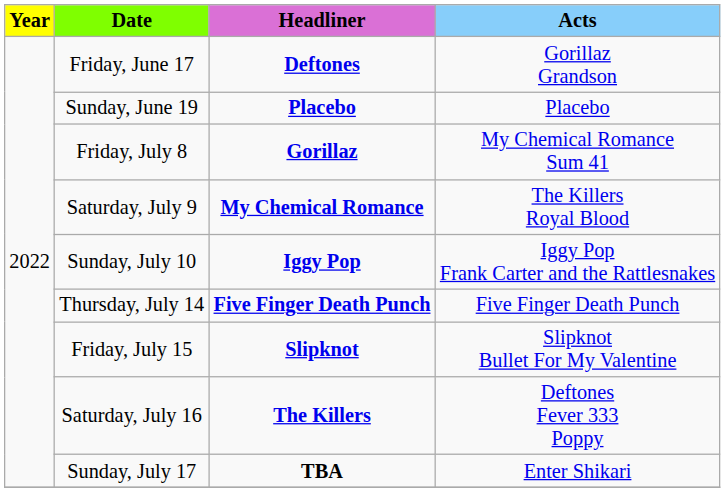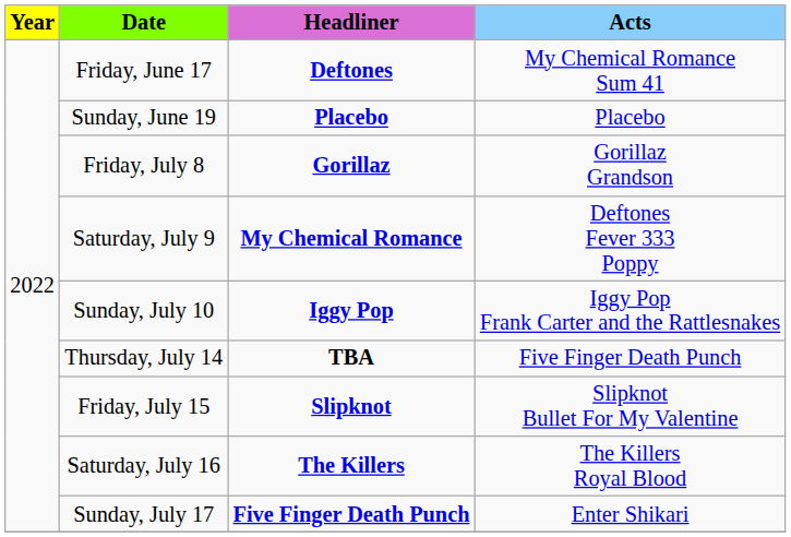 <table class="wikitable">
 <tr>
 <th style="background:#FFFF00">Year</th>
 <th style="background:#7FFF00">Date</th>
 <th style="background:#DA70D6">Headliner</th>
 <th style="background:#87CEFA">Acts</th>
 </tr>
 <tr align="center">
 <td rowspan="9">2022</td>
 <td>Friday, June 17</td>
 <td><strong><a href='#'>Deftones</a></strong></td>
-<td><a href='#'>Gorillaz</a><br><a href='#'>Grandson</a></td>
+<td><a href='#'>My Chemical Romance</a><br><a href='#'>Sum 41</a></td>
 </tr>
 <tr align="center">
 <td>Sunday, June 19</td>
 <td><strong><a href='#'>Placebo</a></strong></td>
 <td><a href='#'>Placebo</a></td>
 </tr>
 <tr align="center">
 <td>Friday, July 8</td>
 <td><strong><a href='#'>Gorillaz</a></strong></td>
-<td><a href='#'>My Chemical Romance</a><br><a href='#'>Sum 41</a></td>
+<td><a href='#'>Gorillaz</a><br><a href='#'>Grandson</a></td>
 </tr>
 <tr align="center">
 <td>Saturday, July 9</td>
 <td><strong><a href='#'>My Chemical Romance</a></strong></td>
-<td><a href='#'>The Killers</a><br><a href='#'>Royal Blood</a></td>
+<td><a href='#'>Deftones</a><br><a href='#'>Fever 333</a><br><a href='#'>Poppy</a></td>
 </tr>
 <tr align="center">
 <td>Sunday, July 10</td>
 <td><strong><a href='#'>Iggy Pop</a></strong></td>
 <td><a href='#'>Iggy Pop</a><br><a href='#'>Frank Carter and the Rattlesnakes</a></td>
 </tr>
 <tr align="center">
 <td>Thursday, July 14</td>
-<td><strong><a href='#'>Five Finger Death Punch</a></strong></td>
+<td><strong>TBA</strong></td>
 <td><a href='#'>Five Finger Death Punch</a></td>
 </tr>
 <tr align="center">
 <td>Friday, July 15</td>
 <td><strong><a href='#'>Slipknot</a></strong></td>
 <td><a href='#'>Slipknot</a><br><a href='#'>Bullet For My Valentine</a></td>
 </tr>
 <tr align="center">
 <td>Saturday, July 16</td>
 <td><strong><a href='#'>The Killers</a></strong></td>
-<td><a href='#'>Deftones</a><br><a href='#'>Fever 333</a><br><a href='#'>Poppy</a></td>
+<td><a href='#'>The Killers</a><br><a href='#'>Royal Blood</a></td>
 </tr>
 <tr align="center">
 <td>Sunday, July 17</td>
-<td><strong>TBA</strong></td>
+<td><strong><a href='#'>Five Finger Death Punch</a></strong></td>
 <td><a href='#'>Enter Shikari</a></td>
 </tr>
 <tr align="center">
 </tr>
 </table>
